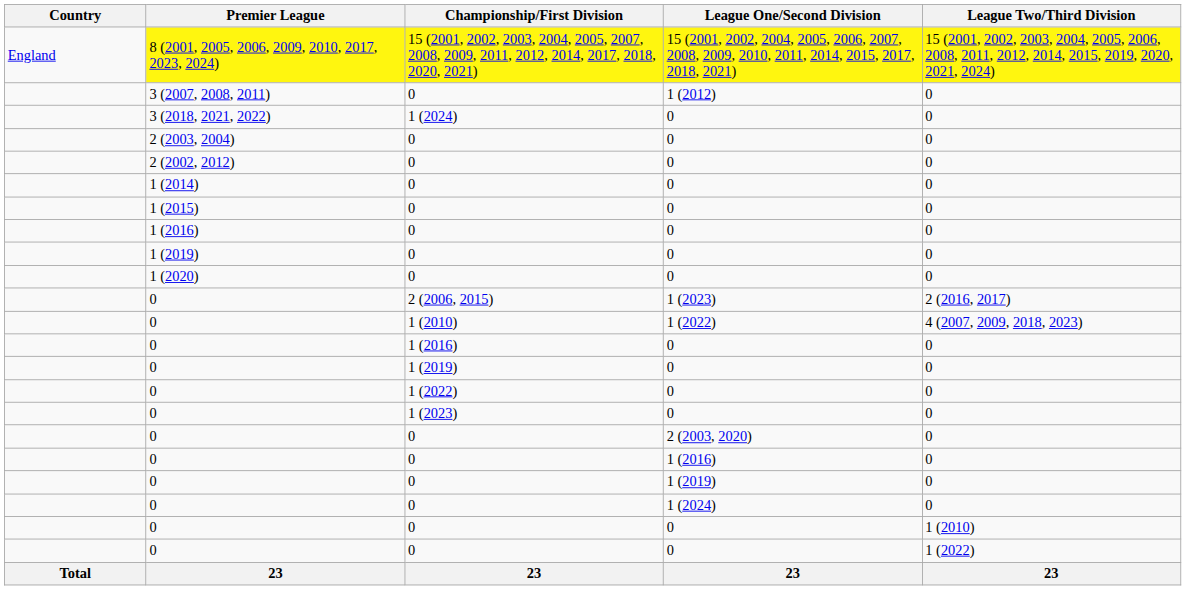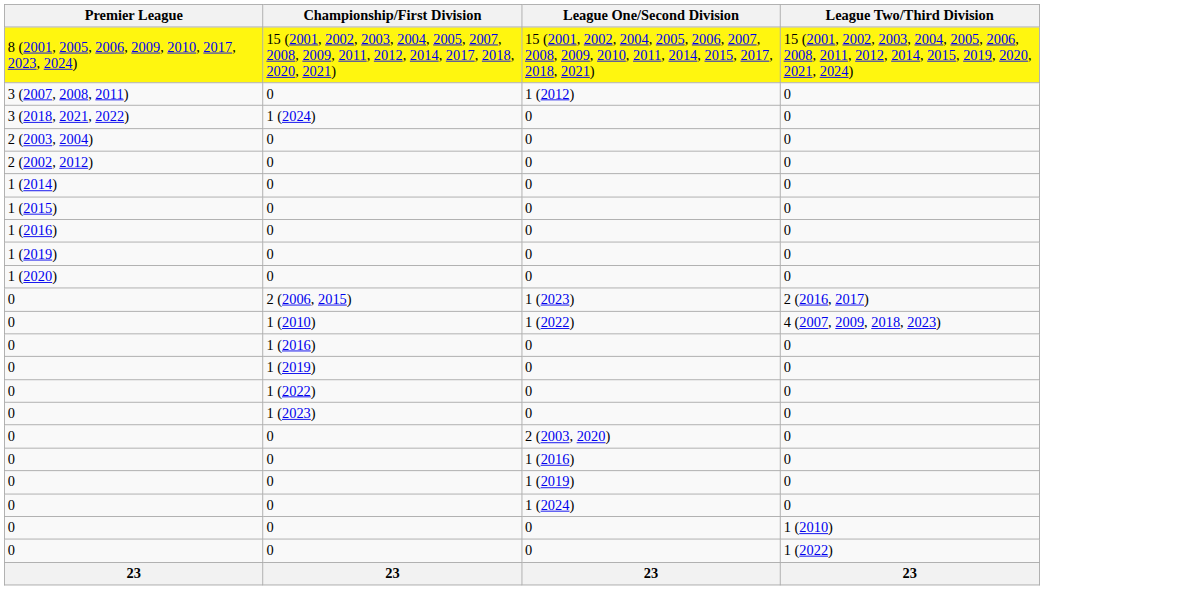 <table class="wikitable sortable">
 <tr>
-<th width="150px">Country</th>
 <th width="280px">Premier League</th>
 <th width="280px">Championship/First Division</th>
 <th width="280px">League One/Second Division</th>
 <th width="280px">League Two/Third Division</th>
 </tr>
 <tr>
-<td> <a href='#'>England</a></td>
 <td bgcolor=#FFF60F>8 (<a href='#'>2001</a>, <a href='#'>2005</a>, <a href='#'>2006</a>, <a href='#'>2009</a>, <a href='#'>2010</a>, <a href='#'>2017</a>, <a href='#'>2023</a>, <a href='#'>2024</a>)</td>
 <td bgcolor=#FFF60F>15 (<a href='#'>2001</a>, <a href='#'>2002</a>, <a href='#'>2003</a>, <a href='#'>2004</a>, <a href='#'>2005</a>, <a href='#'>2007</a>, <a href='#'>2008</a>, <a href='#'>2009</a>, <a href='#'>2011</a>, <a href='#'>2012</a>, <a href='#'>2014</a>, <a href='#'>2017</a>, <a href='#'>2018</a>, <a href='#'>2020</a>, <a href='#'>2021</a>)</td>
 <td bgcolor=#FFF60F>15 (<a href='#'>2001</a>, <a href='#'>2002</a>, <a href='#'>2004</a>, <a href='#'>2005</a>, <a href='#'>2006</a>, <a href='#'>2007</a>, <a href='#'>2008</a>, <a href='#'>2009</a>, <a href='#'>2010</a>, <a href='#'>2011</a>, <a href='#'>2014</a>, <a href='#'>2015</a>, <a href='#'>2017</a>, <a href='#'>2018</a>, <a href='#'>2021</a>)</td>
 <td bgcolor=#FFF60F>15 (<a href='#'>2001</a>, <a href='#'>2002</a>, <a href='#'>2003</a>, <a href='#'>2004</a>, <a href='#'>2005</a>, <a href='#'>2006</a>, <a href='#'>2008</a>, <a href='#'>2011</a>, <a href='#'>2012</a>, <a href='#'>2014</a>, <a href='#'>2015</a>, <a href='#'>2019</a>, <a href='#'>2020</a>, <a href='#'>2021</a>, <a href='#'>2024</a>)</td>
 </tr>
 <tr>
-<td></td>
 <td>3 (<a href='#'>2007</a>, <a href='#'>2008</a>, <a href='#'>2011</a>)</td>
 <td>0</td>
 <td>1 (<a href='#'>2012</a>)</td>
 <td>0</td>
 </tr>
 <tr>
-<td></td>
 <td>3 (<a href='#'>2018</a>, <a href='#'>2021</a>, <a href='#'>2022</a>)</td>
 <td>1 (<a href='#'>2024</a>)</td>
 <td>0</td>
 <td>0</td>
 </tr>
 <tr>
-<td></td>
 <td>2 (<a href='#'>2003</a>, <a href='#'>2004</a>)</td>
 <td>0</td>
 <td>0</td>
 <td>0</td>
 </tr>
 <tr>
-<td></td>
 <td>2 (<a href='#'>2002</a>, <a href='#'>2012</a>)</td>
 <td>0</td>
 <td>0</td>
 <td>0</td>
 </tr>
 <tr>
-<td></td>
 <td>1 (<a href='#'>2014</a>)</td>
 <td>0</td>
 <td>0</td>
 <td>0</td>
 </tr>
 <tr>
-<td></td>
 <td>1 (<a href='#'>2015</a>)</td>
 <td>0</td>
 <td>0</td>
 <td>0</td>
 </tr>
 <tr>
-<td></td>
 <td>1 (<a href='#'>2016</a>)</td>
 <td>0</td>
 <td>0</td>
 <td>0</td>
 </tr>
 <tr>
-<td></td>
 <td>1 (<a href='#'>2019</a>)</td>
 <td>0</td>
 <td>0</td>
 <td>0</td>
 </tr>
 <tr>
-<td></td>
 <td>1 (<a href='#'>2020</a>)</td>
 <td>0</td>
 <td>0</td>
 <td>0</td>
 </tr>
 <tr>
-<td></td>
 <td>0</td>
 <td>2 (<a href='#'>2006</a>, <a href='#'>2015</a>)</td>
 <td>1 (<a href='#'>2023</a>)</td>
 <td>2 (<a href='#'>2016</a>, <a href='#'>2017</a>)</td>
 </tr>
 <tr>
-<td></td>
 <td>0</td>
 <td>1 (<a href='#'>2010</a>)</td>
 <td>1 (<a href='#'>2022</a>)</td>
 <td>4 (<a href='#'>2007</a>, <a href='#'>2009</a>, <a href='#'>2018</a>, <a href='#'>2023</a>)</td>
 </tr>
 <tr>
-<td></td>
 <td>0</td>
 <td>1 (<a href='#'>2016</a>)</td>
 <td>0</td>
 <td>0</td>
 </tr>
 <tr>
-<td></td>
 <td>0</td>
 <td>1 (<a href='#'>2019</a>)</td>
 <td>0</td>
 <td>0</td>
 </tr>
 <tr>
-<td></td>
 <td>0</td>
 <td>1 (<a href='#'>2022</a>)</td>
 <td>0</td>
 <td>0</td>
 </tr>
 <tr>
-<td></td>
 <td>0</td>
 <td>1 (<a href='#'>2023</a>)</td>
 <td>0</td>
 <td>0</td>
 </tr>
 <tr>
-<td></td>
 <td>0</td>
 <td>0</td>
 <td>2 (<a href='#'>2003</a>, <a href='#'>2020</a>)</td>
 <td>0</td>
 </tr>
 <tr>
-<td></td>
 <td>0</td>
 <td>0</td>
 <td>1 (<a href='#'>2016</a>)</td>
 <td>0</td>
 </tr>
 <tr>
-<td></td>
 <td>0</td>
 <td>0</td>
 <td>1 (<a href='#'>2019</a>)</td>
 <td>0</td>
 </tr>
 <tr>
-<td></td>
 <td>0</td>
 <td>0</td>
 <td>1 (<a href='#'>2024</a>)</td>
 <td>0</td>
 </tr>
 <tr>
-<td></td>
 <td>0</td>
 <td>0</td>
 <td>0</td>
 <td>1 (<a href='#'>2010</a>)</td>
 </tr>
 <tr>
-<td></td>
 <td>0</td>
 <td>0</td>
 <td>0</td>
 <td>1 (<a href='#'>2022</a>)</td>
 </tr>
 <tr>
-<th>Total</th>
 <th>23</th>
 <th>23</th>
 <th>23</th>
 <th>23</th>
 </tr>
 </table>
